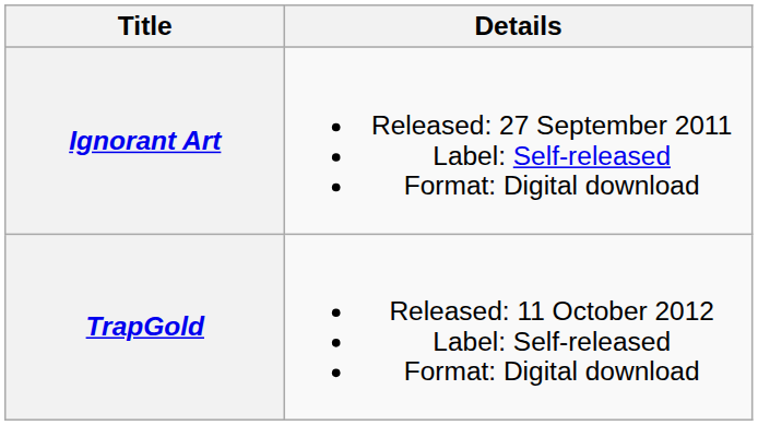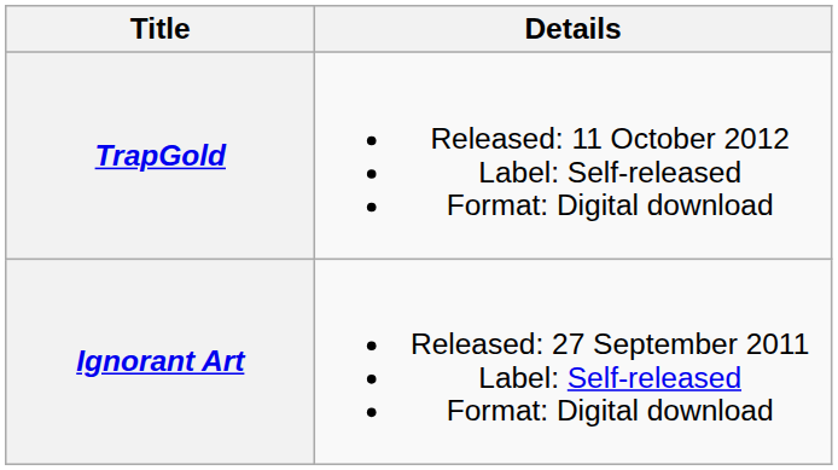 <table class="wikitable plainrowheaders" style="text-align:center;">
 <tr>
 <th scope="col" style="width:10em;">Title</th>
 <th scope="col" style="width:17em;">Details</th>
 </tr>
 <tr>
+<th scope="row"><em><a href='#'>TrapGold</a></em></th>
+<td><br><ul><li>Released: 11 October 2012</li><li>Label: Self-released</li><li>Format: Digital download</li></ul></td>
+</tr>
+<tr>
 <th scope="row"><em><a href='#'>Ignorant Art</a></em></th>
 <td><br><ul><li>Released: 27 September 2011</li><li>Label: <a href='#'>Self-released</a></li><li>Format: Digital download</li></ul></td>
 </tr>
-<tr>
-<th scope="row"><em><a href='#'>TrapGold</a></em></th>
-<td><br><ul><li>Released: 11 October 2012</li><li>Label: Self-released</li><li>Format: Digital download</li></ul></td>
-</tr>
 </table>
